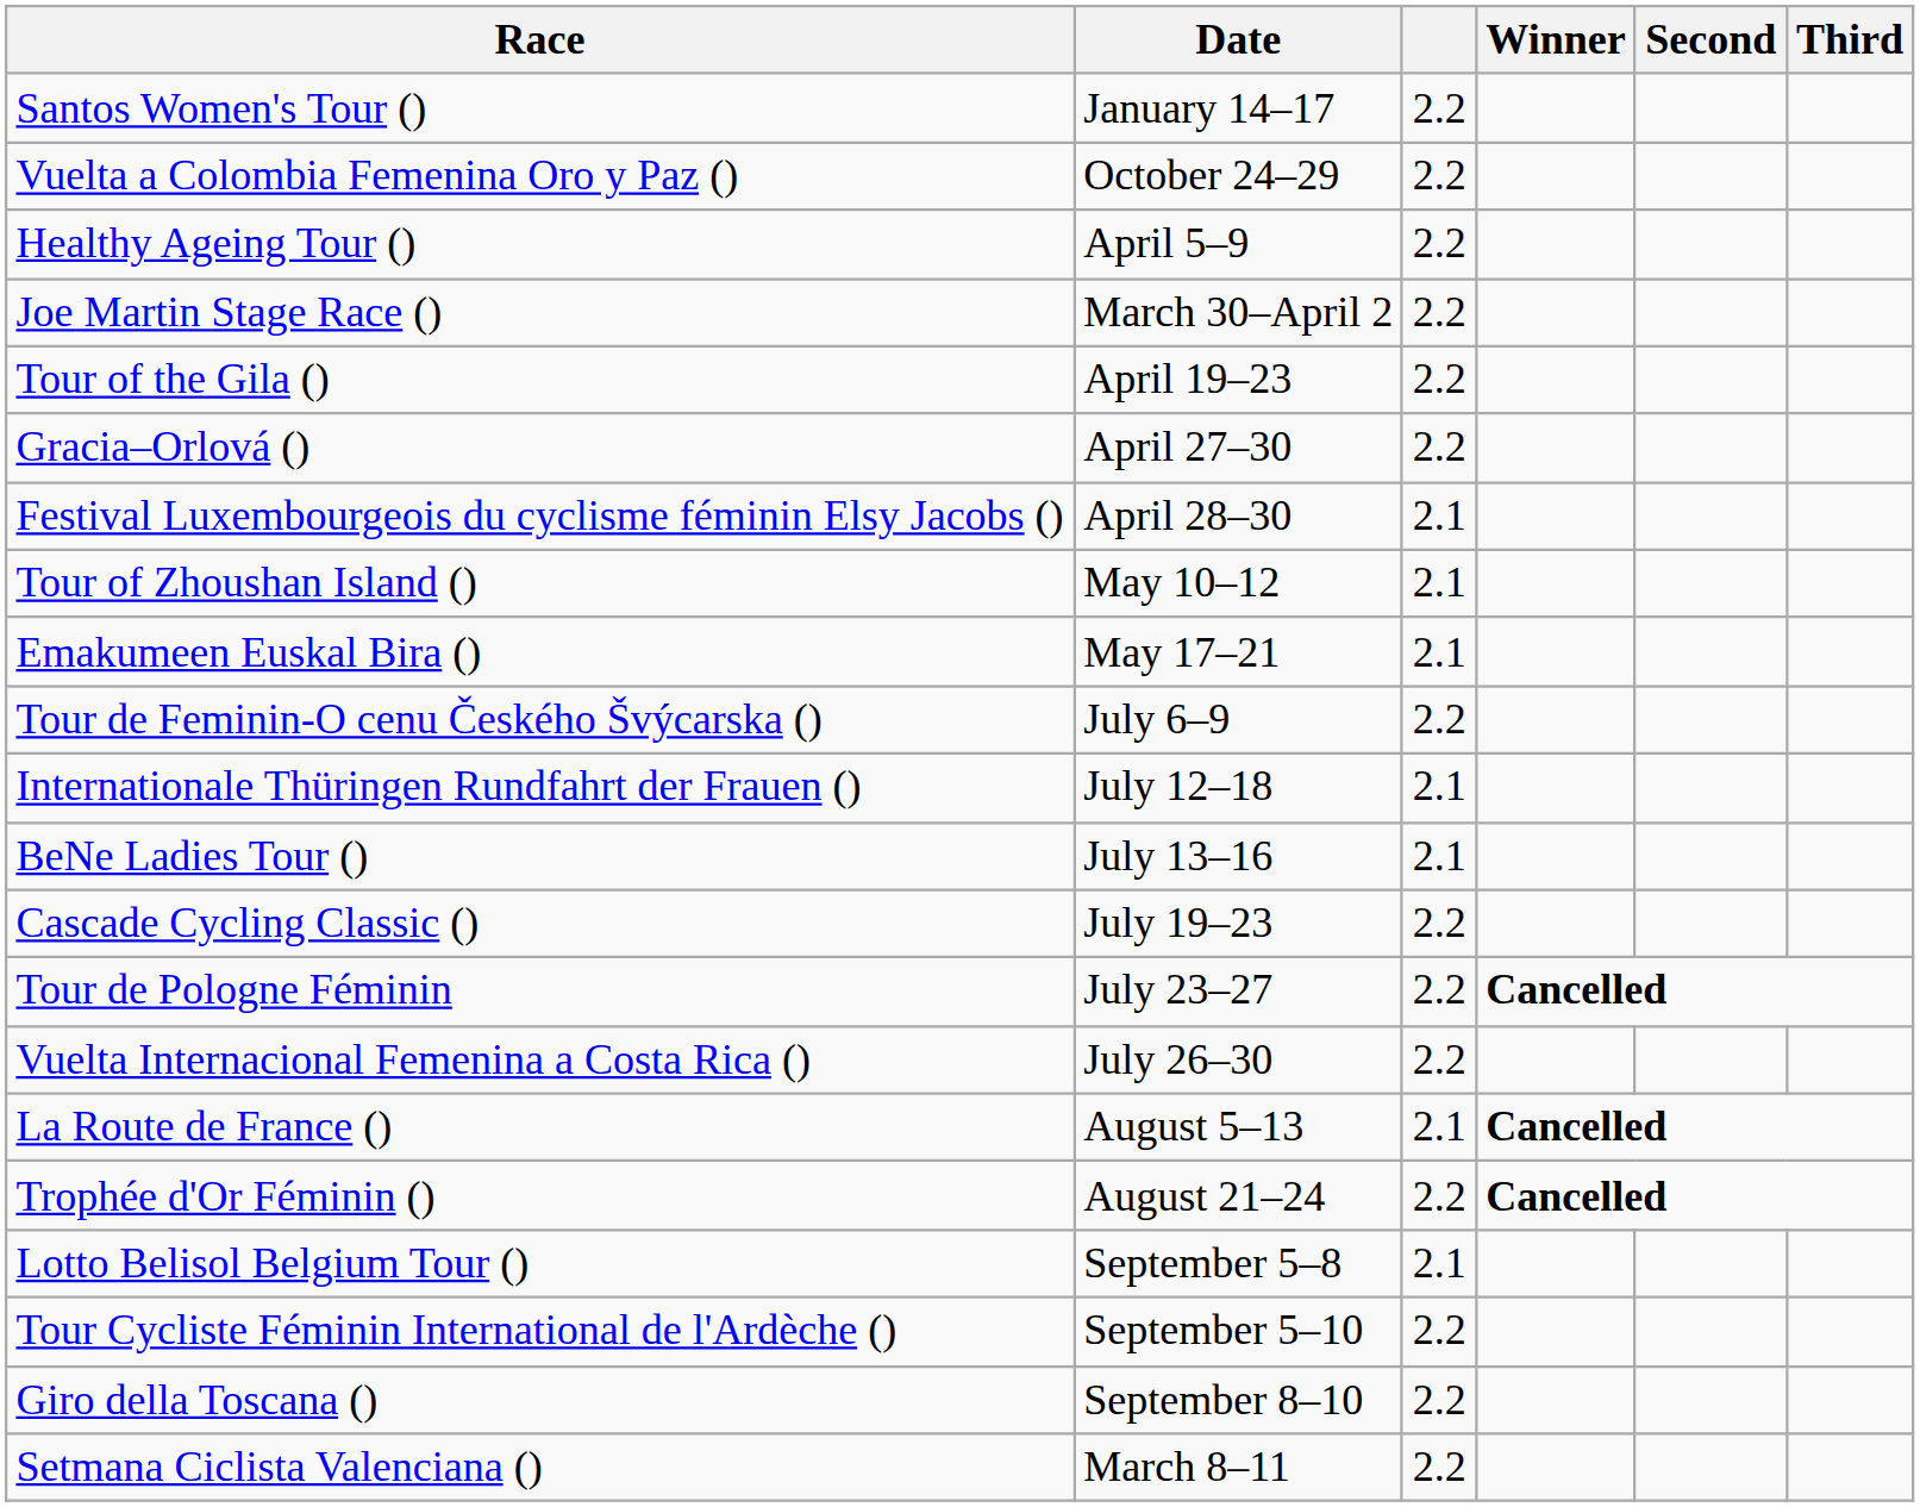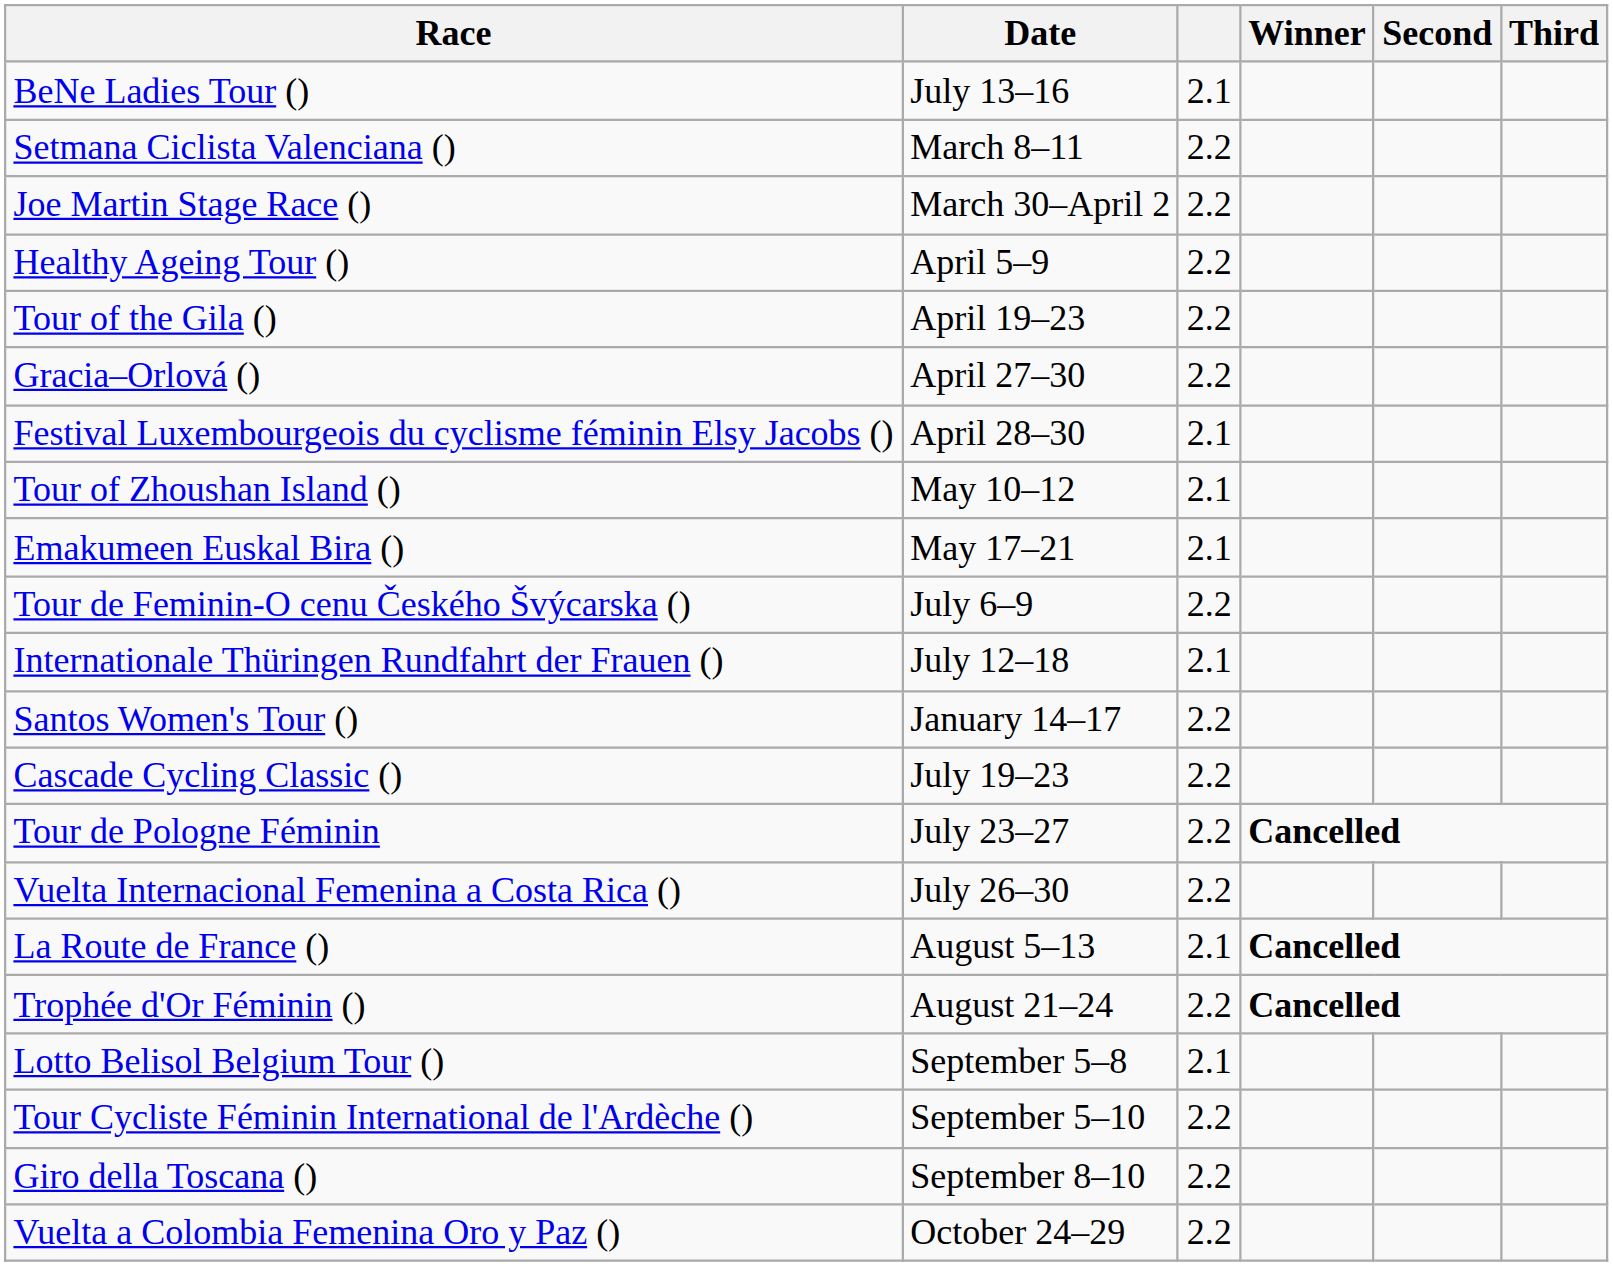 <table class="wikitable sortable">
 <tr>
 <th>Race</th>
 <th>Date</th>
 <th></th>
 <th>Winner</th>
 <th>Second</th>
 <th>Third</th>
 </tr>
 <tr>
-<td> <a href='#'>Santos Women's Tour</a> ()</td>
-<td>January 14–17</td>
+<td> <a href='#'>BeNe Ladies Tour</a> ()</td>
+<td>July 13–16</td>
+<td>2.1</td>
+<td></td>
+<td></td>
+<td></td>
+</tr>
+<tr>
+<td> <a href='#'>Setmana Ciclista Valenciana</a> ()</td>
+<td>March 8–11</td>
 <td>2.2</td>
 <td></td>
 <td></td>
 <td></td>
 </tr>
 <tr>
-<td> <a href='#'>Vuelta a Colombia Femenina Oro y Paz</a> ()</td>
-<td>October 24–29</td>
+<td> <a href='#'>Joe Martin Stage Race</a> ()</td>
+<td>March 30–April 2</td>
 <td>2.2</td>
 <td></td>
 <td></td>
 <td></td>
 </tr>
 <tr>
 <td> <a href='#'>Healthy Ageing Tour</a> ()</td>
 <td>April 5–9</td>
-<td>2.2</td>
-<td></td>
-<td></td>
-<td></td>
-</tr>
-<tr>
-<td> <a href='#'>Joe Martin Stage Race</a> ()</td>
-<td>March 30–April 2</td>
 <td>2.2</td>
 <td></td>
 <td></td>
 <td></td>
 </tr>
 <tr>
 <td> <a href='#'>Tour of the Gila</a> ()</td>
 <td>April 19–23</td>
 <td>2.2</td>
 <td></td>
 <td></td>
 <td></td>
 </tr>
 <tr>
 <td> <a href='#'>Gracia–Orlová</a> ()</td>
 <td>April 27–30</td>
 <td>2.2</td>
 <td></td>
 <td></td>
 <td></td>
 </tr>
 <tr>
 <td> <a href='#'>Festival Luxembourgeois du cyclisme féminin Elsy Jacobs</a> ()</td>
 <td>April 28–30</td>
 <td>2.1</td>
 <td></td>
 <td></td>
 <td></td>
 </tr>
 <tr>
 <td> <a href='#'>Tour of Zhoushan Island</a> ()</td>
 <td>May 10–12</td>
 <td>2.1</td>
 <td></td>
 <td></td>
 <td></td>
 </tr>
 <tr>
 <td> <a href='#'>Emakumeen Euskal Bira</a> ()</td>
 <td>May 17–21</td>
 <td>2.1</td>
 <td></td>
 <td></td>
 <td></td>
 </tr>
 <tr>
 <td> <a href='#'>Tour de Feminin-O cenu Českého Švýcarska</a> ()</td>
 <td>July 6–9</td>
 <td>2.2</td>
 <td></td>
 <td></td>
 <td></td>
 </tr>
 <tr>
 <td> <a href='#'>Internationale Thüringen Rundfahrt der Frauen</a> ()</td>
 <td>July 12–18</td>
 <td>2.1</td>
 <td></td>
 <td></td>
 <td></td>
 </tr>
 <tr>
-<td> <a href='#'>BeNe Ladies Tour</a> ()</td>
-<td>July 13–16</td>
-<td>2.1</td>
+<td> <a href='#'>Santos Women's Tour</a> ()</td>
+<td>January 14–17</td>
+<td>2.2</td>
 <td></td>
 <td></td>
 <td></td>
 </tr>
 <tr>
 <td> <a href='#'>Cascade Cycling Classic</a> ()</td>
 <td>July 19–23</td>
 <td>2.2</td>
 <td></td>
 <td></td>
 <td></td>
 </tr>
 <tr>
 <td> <a href='#'>Tour de Pologne Féminin</a></td>
 <td>July 23–27</td>
 <td>2.2</td>
 <td colspan=3><strong>Cancelled</strong></td>
 </tr>
 <tr>
 <td> <a href='#'>Vuelta Internacional Femenina a Costa Rica</a> ()</td>
 <td>July 26–30</td>
 <td>2.2</td>
 <td></td>
 <td></td>
 <td></td>
 </tr>
 <tr>
 <td> <a href='#'>La Route de France</a> ()</td>
 <td>August 5–13</td>
 <td>2.1</td>
 <td colspan=3><strong>Cancelled</strong></td>
 </tr>
 <tr>
 <td> <a href='#'>Trophée d'Or Féminin</a> ()</td>
 <td>August 21–24</td>
 <td>2.2</td>
 <td colspan=3><strong>Cancelled</strong></td>
 </tr>
 <tr>
 <td> <a href='#'>Lotto Belisol Belgium Tour</a> ()</td>
 <td>September 5–8</td>
 <td>2.1</td>
 <td></td>
 <td></td>
 <td></td>
 </tr>
 <tr>
 <td> <a href='#'>Tour Cycliste Féminin International de l'Ardèche</a> ()</td>
 <td>September 5–10</td>
 <td>2.2</td>
 <td></td>
 <td></td>
 <td></td>
 </tr>
 <tr>
 <td> <a href='#'>Giro della Toscana</a> ()</td>
 <td>September 8–10</td>
 <td>2.2</td>
 <td></td>
 <td></td>
 <td></td>
 </tr>
 <tr>
-<td> <a href='#'>Setmana Ciclista Valenciana</a> ()</td>
-<td>March 8–11</td>
+<td> <a href='#'>Vuelta a Colombia Femenina Oro y Paz</a> ()</td>
+<td>October 24–29</td>
 <td>2.2</td>
 <td></td>
 <td></td>
 <td></td>
 </tr>
 </table>
